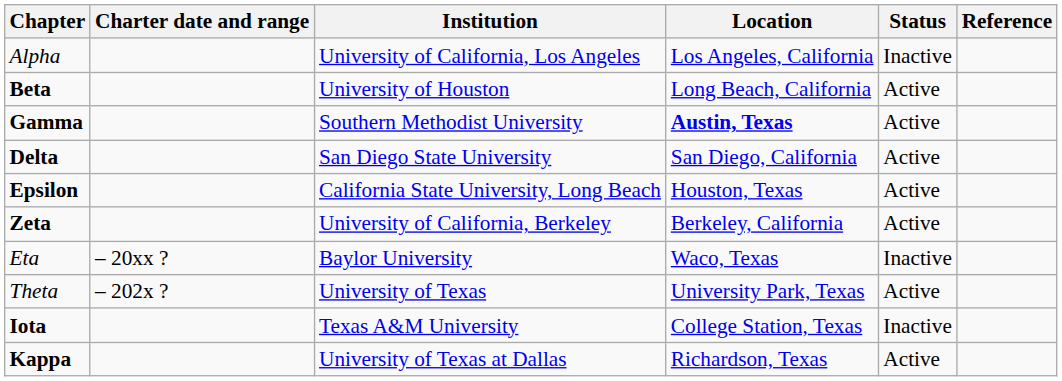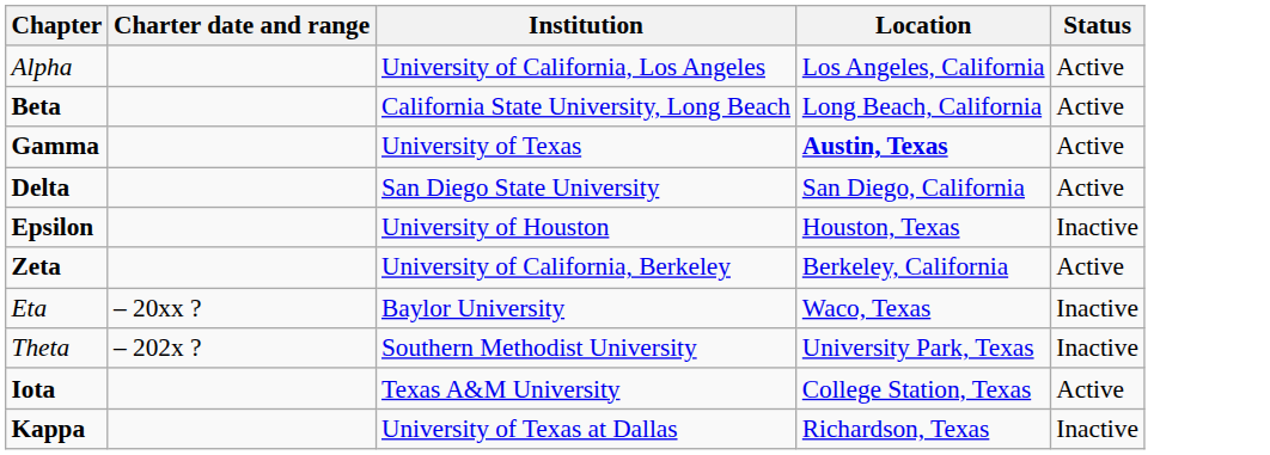 <table class="sortable wikitable">
 <tr>
 <th>Chapter</th>
 <th>Charter date and range</th>
 <th>Institution</th>
 <th>Location</th>
 <th>Status</th>
-<th>Reference</th>
 </tr>
 <tr>
 <td><em>Alpha</em></td>
 <td></td>
 <td><a href='#'>University of California, Los Angeles</a></td>
 <td><a href='#'>Los Angeles, California</a></td>
-<td>Inactive</td>
-<td></td>
+<td>Active</td>
 </tr>
 <tr>
 <td><strong>Beta</strong></td>
 <td></td>
-<td><a href='#'>University of Houston</a></td>
+<td><a href='#'>California State University, Long Beach</a></td>
 <td><a href='#'>Long Beach, California</a></td>
 <td>Active</td>
-<td></td>
 </tr>
 <tr>
 <td><strong>Gamma</strong></td>
 <td></td>
-<td><a href='#'>Southern Methodist University</a></td>
+<td><a href='#'>University of Texas</a></td>
 <td><strong><a href='#'>Austin, Texas</a></strong></td>
 <td>Active</td>
-<td></td>
 </tr>
 <tr>
 <td><strong>Delta</strong></td>
 <td></td>
 <td><a href='#'>San Diego State University</a></td>
 <td><a href='#'>San Diego, California</a></td>
 <td>Active</td>
-<td></td>
 </tr>
 <tr>
 <td><strong>Epsilon</strong></td>
 <td></td>
-<td><a href='#'>California State University, Long Beach</a></td>
+<td><a href='#'>University of Houston</a></td>
 <td><a href='#'>Houston, Texas</a></td>
-<td>Active</td>
-<td></td>
+<td>Inactive</td>
 </tr>
 <tr>
 <td><strong>Zeta</strong></td>
 <td></td>
 <td><a href='#'>University of California, Berkeley</a></td>
 <td><a href='#'>Berkeley, California</a></td>
 <td>Active</td>
-<td></td>
 </tr>
 <tr>
 <td><em>Eta</em></td>
 <td> – 20xx ?</td>
 <td><a href='#'>Baylor University</a></td>
 <td><a href='#'>Waco, Texas</a></td>
 <td>Inactive</td>
-<td></td>
 </tr>
 <tr>
 <td><em>Theta</em></td>
 <td> – 202x ?</td>
-<td><a href='#'>University of Texas</a></td>
+<td><a href='#'>Southern Methodist University</a></td>
 <td><a href='#'>University Park, Texas</a></td>
-<td>Active</td>
-<td></td>
+<td>Inactive</td>
 </tr>
 <tr>
 <td><strong>Iota</strong></td>
 <td></td>
 <td><a href='#'>Texas A&M University</a></td>
 <td><a href='#'>College Station, Texas</a></td>
-<td>Inactive</td>
-<td></td>
+<td>Active</td>
 </tr>
 <tr>
 <td><strong>Kappa</strong></td>
 <td></td>
 <td><a href='#'>University of Texas at Dallas</a></td>
 <td><a href='#'>Richardson, Texas</a></td>
-<td>Active</td>
-<td></td>
+<td>Inactive</td>
 </tr>
 </table>
